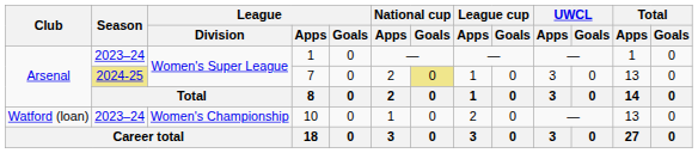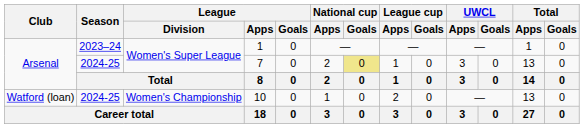 <table class="wikitable" style="text-align:center">
 <tr>
 <th rowspan="2">Club</th>
 <th rowspan="2">Season</th>
 <th colspan="3">League</th>
 <th colspan="2">National cup</th>
 <th colspan="2">League cup</th>
 <th colspan="2"><a href='#'>UWCL</a></th>
 <th colspan="2">Total</th>
 </tr>
 <tr>
 <th>Division</th>
 <th>Apps</th>
 <th>Goals</th>
 <th>Apps</th>
 <th>Goals</th>
 <th>Apps</th>
 <th>Goals</th>
 <th>Apps</th>
 <th>Goals</th>
 <th>Apps</th>
 <th>Goals</th>
 </tr>
 <tr>
 <td rowspan="3"><a href='#'>Arsenal</a></td>
 <td><a href='#'>2023–24</a></td>
 <td rowspan="2"><a href='#'>Women's Super League</a></td>
 <td>1</td>
 <td>0</td>
 <td colspan="2">—</td>
 <td colspan="2">—</td>
 <td colspan="2">—</td>
 <td>1</td>
 <td>0</td>
 </tr>
 <tr>
-<td style="background: khaki;"><a href='#'>2024-25</a></td>
+<td><a href='#'>2024-25</a></td>
 <td>7</td>
 <td>0</td>
 <td>2</td>
 <td style="background: khaki;">0</td>
 <td>1</td>
 <td>0</td>
 <td>3</td>
 <td>0</td>
 <td>13</td>
 <td>0</td>
 </tr>
 <tr>
 <th colspan="2">Total</th>
 <th>8</th>
 <th>0</th>
 <th>2</th>
 <th>0</th>
 <th>1</th>
 <th>0</th>
 <th>3</th>
 <th>0</th>
 <th>14</th>
 <th>0</th>
 </tr>
 <tr>
 <td><a href='#'>Watford</a> (loan)</td>
-<td><a href='#'>2023–24</a></td>
+<td><a href='#'>2024-25</a></td>
 <td><a href='#'>Women's Championship</a></td>
 <td>10</td>
 <td>0</td>
 <td>1</td>
 <td>0</td>
 <td>2</td>
 <td>0</td>
 <td colspan="2">—</td>
 <td>13</td>
 <td>0</td>
 </tr>
 <tr>
 <th colspan="3">Career total</th>
 <th>18</th>
 <th>0</th>
 <th>3</th>
 <th>0</th>
 <th>3</th>
 <th>0</th>
 <th>3</th>
 <th>0</th>
 <th>27</th>
 <th>0</th>
 </tr>
 </table>
